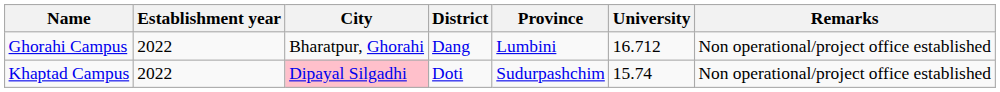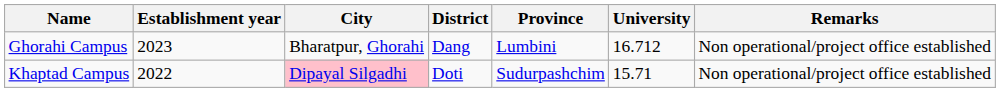 <table class="wikitable sortable static-row-numbers static-row-header-text"  mw-collapsible">
 <tr>
 <th>Name</th>
 <th>Establishment year</th>
 <th>City</th>
 <th>District</th>
 <th>Province</th>
 <th>University</th>
 <th>Remarks</th>
 </tr>
 <tr>
 <td><a href='#'>Ghorahi Campus</a></td>
-<td>2022</td>
+<td>2023</td>
 <td>Bharatpur, <a href='#'>Ghorahi</a></td>
 <td><a href='#'>Dang</a></td>
 <td><a href='#'>Lumbini</a></td>
 <td>16.712</td>
 <td>Non operational/project office established</td>
 </tr>
 <tr>
 <td><a href='#'>Khaptad Campus</a></td>
 <td>2022</td>
 <td style="background: pink;"><a href='#'>Dipayal Silgadhi</a></td>
 <td><a href='#'>Doti</a></td>
 <td><a href='#'>Sudurpashchim</a></td>
-<td>15.74</td>
+<td>15.71</td>
 <td>Non operational/project office established</td>
 </tr>
 </table>
